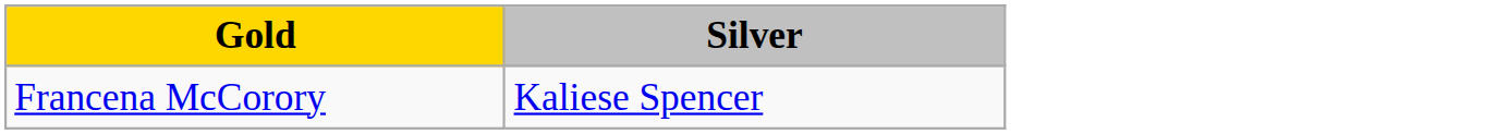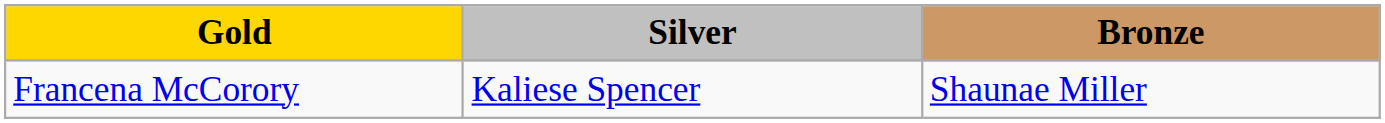 <table class="wikitable" style="text-align:left">
 <tr align="center">
 <td width=200 bgcolor=gold><strong>Gold</strong></td>
 <td width=200 bgcolor=silver><strong>Silver</strong></td>
+<td width=200 bgcolor=CC9966><strong>Bronze</strong></td>
 </tr>
 <tr>
 <td><a href='#'>Francena McCorory</a><br><em></em></td>
 <td><a href='#'>Kaliese Spencer</a><br><em></em></td>
+<td><a href='#'>Shaunae Miller</a><br><em></em></td>
 </tr>
 </table>
